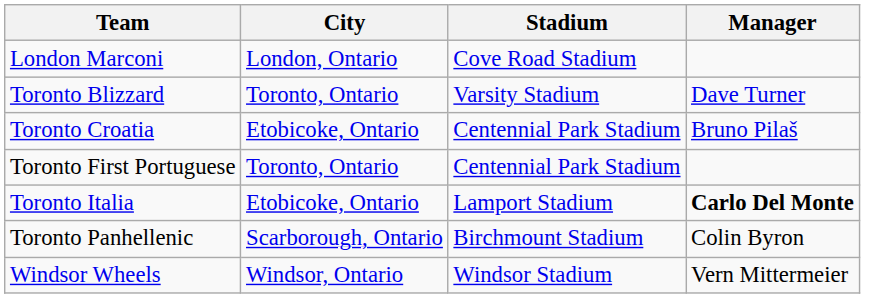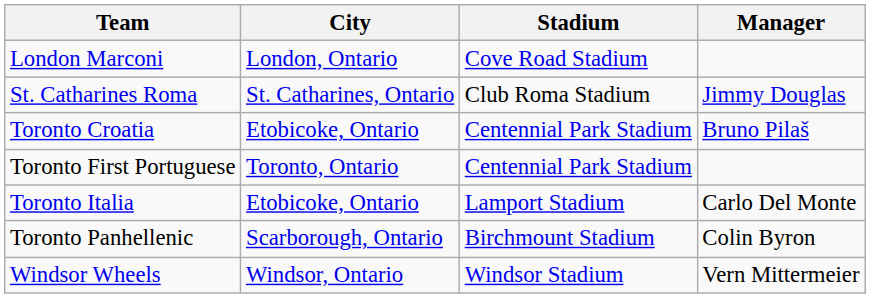 <table class="wikitable sortable">
 <tr>
 <th>Team</th>
 <th>City</th>
 <th>Stadium</th>
 <th>Manager</th>
 </tr>
 <tr>
 <td><a href='#'>London Marconi</a></td>
 <td><a href='#'>London, Ontario</a></td>
 <td><a href='#'>Cove Road Stadium</a></td>
 <td></td>
 </tr>
 <tr>
-<td><a href='#'>Toronto Blizzard</a></td>
-<td><a href='#'>Toronto, Ontario</a></td>
-<td><a href='#'>Varsity Stadium</a></td>
-<td><a href='#'>Dave Turner</a></td>
+<td><a href='#'>St. Catharines Roma</a></td>
+<td><a href='#'>St. Catharines, Ontario</a></td>
+<td>Club Roma Stadium</td>
+<td><a href='#'>Jimmy Douglas</a></td>
 </tr>
 <tr>
 <td><a href='#'>Toronto Croatia</a></td>
 <td><a href='#'>Etobicoke, Ontario</a></td>
 <td><a href='#'>Centennial Park Stadium</a></td>
 <td><a href='#'>Bruno Pilaš</a></td>
 </tr>
 <tr>
 <td>Toronto First Portuguese</td>
 <td><a href='#'>Toronto, Ontario</a></td>
 <td><a href='#'>Centennial Park Stadium</a></td>
 <td></td>
 </tr>
 <tr>
 <td><a href='#'>Toronto Italia</a></td>
 <td><a href='#'>Etobicoke, Ontario</a></td>
 <td><a href='#'>Lamport Stadium</a></td>
-<td><strong>Carlo Del Monte</strong></td>
+<td>Carlo Del Monte</td>
 </tr>
 <tr>
 <td>Toronto Panhellenic</td>
 <td><a href='#'>Scarborough, Ontario</a></td>
 <td><a href='#'>Birchmount Stadium</a></td>
 <td>Colin Byron</td>
 </tr>
 <tr>
 <td><a href='#'>Windsor Wheels</a></td>
 <td><a href='#'>Windsor, Ontario</a></td>
 <td><a href='#'>Windsor Stadium</a></td>
 <td>Vern Mittermeier</td>
 </tr>
 </table>
